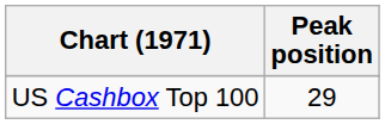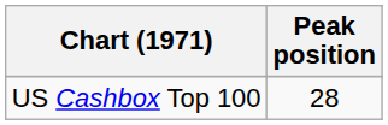 <table class="wikitable">
 <tr>
 <th>Chart (1971)</th>
 <th>Peak <br> position</th>
 </tr>
 <tr>
 </tr>
 <tr>
 </tr>
 <tr>
 <td>US <em><a href='#'>Cashbox</a></em> Top 100</td>
-<td align="center">29</td>
+<td align="center">28</td>
 </tr>
 </table>
